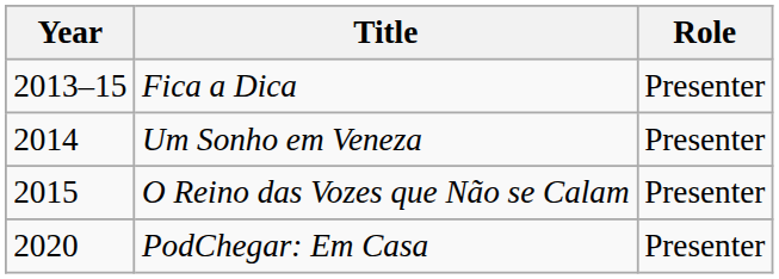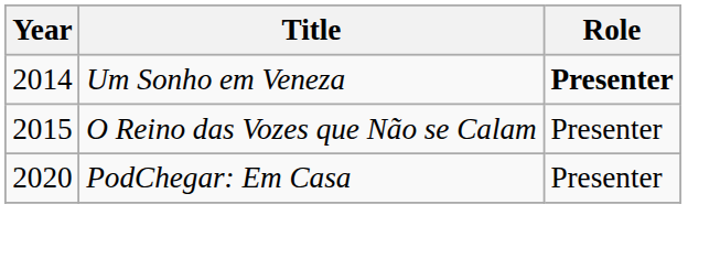 <table class="wikitable" style="font-size:95%;">
 <tr>
 <th>Year</th>
 <th>Title</th>
 <th>Role</th>
 </tr>
 <tr>
-<td>2013–15</td>
-<td><em>Fica a Dica</em></td>
-<td>Presenter</td>
-</tr>
-<tr>
 <td>2014</td>
 <td><em>Um Sonho em Veneza</em></td>
-<td>Presenter</td>
+<td><strong>Presenter</strong></td>
 </tr>
 <tr>
 <td>2015</td>
 <td><em>O Reino das Vozes que Não se Calam</em></td>
 <td>Presenter</td>
 </tr>
 <tr>
 <td>2020</td>
 <td><em>PodChegar: Em Casa</em></td>
 <td>Presenter</td>
 </tr>
 </table>
